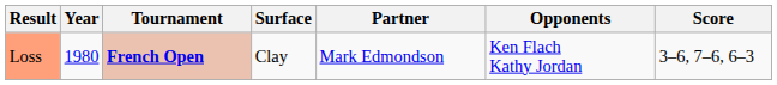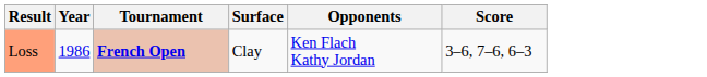 <table class="sortable wikitable">
 <tr>
 <th>Result</th>
 <th>Year</th>
 <th style="width:130px">Tournament</th>
 <th style="width:50px">Surface</th>
-<th style="width:150px">Partner</th>
 <th style="width:150px">Opponents</th>
 <th style="width:100px" class="unsortable">Score</th>
 </tr>
 <tr>
 <td style="background:#ffa07a;">Loss</td>
-<td><a href='#'>1980</a></td>
+<td><a href='#'>1986</a></td>
 <td style="background:#ebc2af;"><strong><a href='#'>French Open</a></strong></td>
 <td>Clay</td>
-<td>  <a href='#'>Mark Edmondson</a></td>
 <td>  <a href='#'>Ken Flach</a> <br>  <a href='#'>Kathy Jordan</a></td>
 <td>3–6, 7–6, 6–3</td>
 </tr>
 </table>
